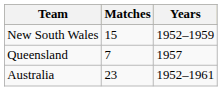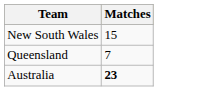 <table class="wikitable">
 <tr style="background:#bdb76b;">
 <th>Team</th>
 <th>Matches</th>
-<th>Years</th>
 </tr>
 <tr>
 <td>New South Wales</td>
 <td>15</td>
-<td>1952–1959</td>
 </tr>
 <tr>
 <td>Queensland</td>
 <td>7</td>
-<td>1957</td>
 </tr>
 <tr>
 <td>Australia</td>
-<td>23</td>
-<td>1952–1961</td>
+<td><strong>23</strong></td>
 </tr>
 </table>
